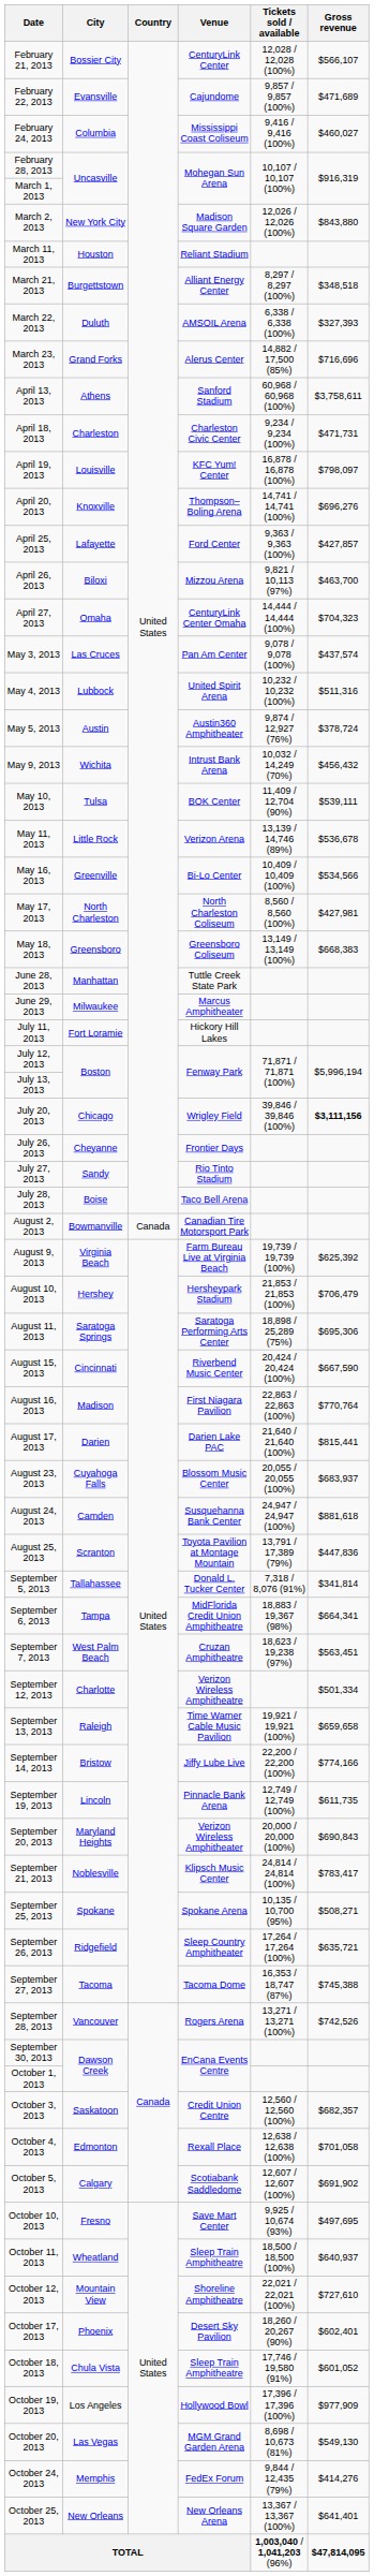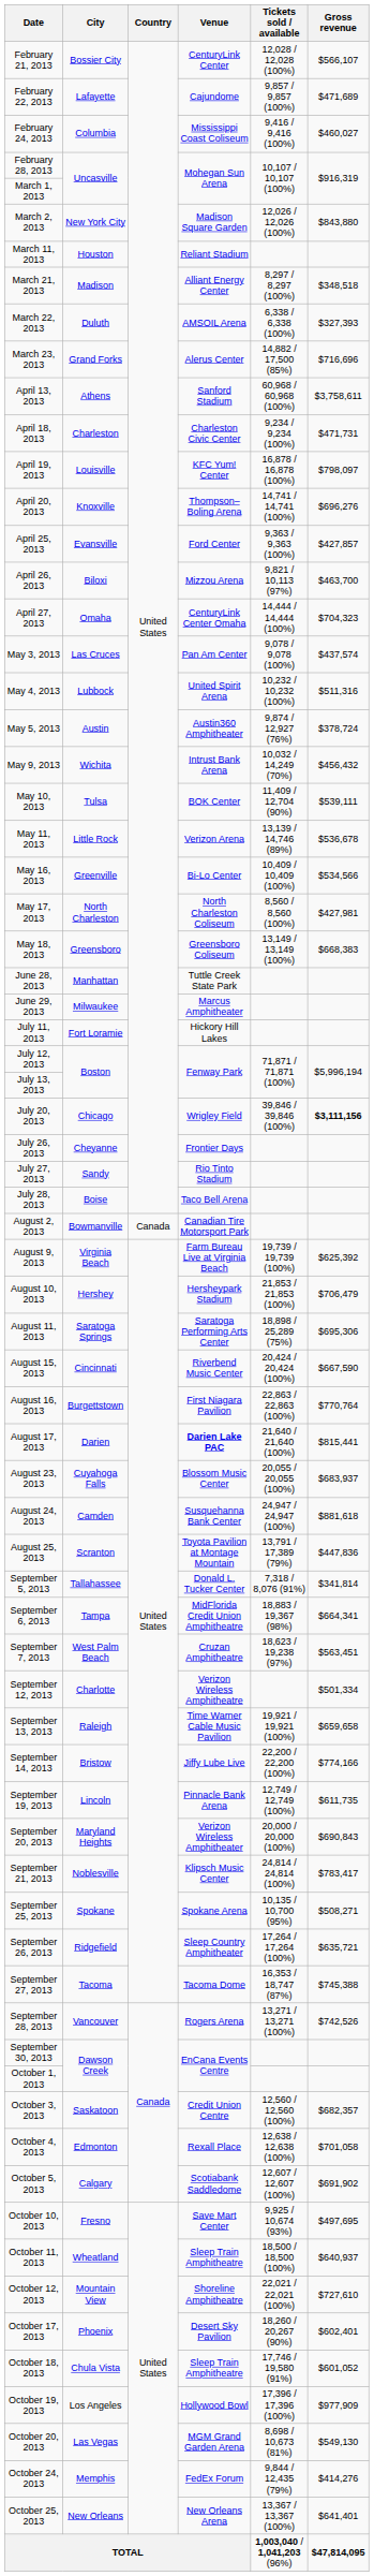 <table class="wikitable" style="text-align:center">
 <tr>
 <th style="width:150px;">Date</th>
 <th style="width:150px;">City</th>
 <th style="width:150px;">Country</th>
 <th style="width:200px;">Venue</th>
 <th style="width:175px;">Tickets sold / available</th>
 <th style="width:125px;">Gross revenue </th>
 </tr>
 <tr>
 <td>February 21, 2013</td>
 <td><a href='#'>Bossier City</a></td>
 <td rowspan="35">United States</td>
 <td><a href='#'>CenturyLink Center</a></td>
 <td>12,028 / 12,028 (100%)</td>
 <td>$566,107</td>
 </tr>
 <tr>
 <td>February 22, 2013</td>
-<td><a href='#'>Evansville</a></td>
+<td><a href='#'>Lafayette</a></td>
 <td><a href='#'>Cajundome</a></td>
 <td>9,857 / 9,857 (100%)</td>
 <td>$471,689</td>
 </tr>
 <tr>
 <td>February 24, 2013</td>
 <td><a href='#'>Columbia</a></td>
 <td><a href='#'>Mississippi Coast Coliseum</a></td>
 <td>9,416 / 9,416 (100%)</td>
 <td>$460,027</td>
 </tr>
 <tr>
 <td>February 28, 2013</td>
 <td rowspan="2"><a href='#'>Uncasville</a></td>
 <td rowspan="2"><a href='#'>Mohegan Sun Arena</a></td>
 <td rowspan="2">10,107 / 10,107 (100%)</td>
 <td rowspan="2">$916,319</td>
 </tr>
 <tr>
 <td>March 1, 2013</td>
 </tr>
 <tr>
 <td>March 2, 2013</td>
 <td><a href='#'>New York City</a></td>
 <td><a href='#'>Madison Square Garden</a></td>
 <td>12,026 / 12,026 (100%)</td>
 <td>$843,880</td>
 </tr>
 <tr>
 <td>March 11, 2013</td>
 <td><a href='#'>Houston</a></td>
 <td><a href='#'>Reliant Stadium</a></td>
 <td></td>
 <td></td>
 </tr>
 <tr>
 <td>March 21, 2013</td>
-<td><a href='#'>Burgettstown</a></td>
+<td><a href='#'>Madison</a></td>
 <td><a href='#'>Alliant Energy Center</a></td>
 <td>8,297 / 8,297 (100%)</td>
 <td>$348,518</td>
 </tr>
 <tr>
 <td>March 22, 2013</td>
 <td><a href='#'>Duluth</a></td>
 <td><a href='#'>AMSOIL Arena</a></td>
 <td>6,338 / 6,338 (100%)</td>
 <td>$327,393</td>
 </tr>
 <tr>
 <td>March 23, 2013</td>
 <td><a href='#'>Grand Forks</a></td>
 <td><a href='#'>Alerus Center</a></td>
 <td>14,882 / 17,500 (85%)</td>
 <td>$716,696</td>
 </tr>
 <tr>
 <td>April 13, 2013</td>
 <td><a href='#'>Athens</a></td>
 <td><a href='#'>Sanford Stadium</a></td>
 <td>60,968 / 60,968 (100%)</td>
 <td>$3,758,611</td>
 </tr>
 <tr>
 <td>April 18, 2013</td>
 <td><a href='#'>Charleston</a></td>
 <td><a href='#'>Charleston Civic Center</a></td>
 <td>9,234 / 9,234 (100%)</td>
 <td>$471,731</td>
 </tr>
 <tr>
 <td>April 19, 2013</td>
 <td><a href='#'>Louisville</a></td>
 <td><a href='#'>KFC Yum! Center</a></td>
 <td>16,878 / 16,878 (100%)</td>
 <td>$798,097</td>
 </tr>
 <tr>
 <td>April 20, 2013</td>
 <td><a href='#'>Knoxville</a></td>
 <td><a href='#'>Thompson–Boling Arena</a></td>
 <td>14,741 / 14,741 (100%)</td>
 <td>$696,276</td>
 </tr>
 <tr>
 <td>April 25, 2013</td>
-<td><a href='#'>Lafayette</a></td>
+<td><a href='#'>Evansville</a></td>
 <td><a href='#'>Ford Center</a></td>
 <td>9,363 / 9,363 (100%)</td>
 <td>$427,857</td>
 </tr>
 <tr>
 <td>April 26, 2013</td>
 <td><a href='#'>Biloxi</a></td>
 <td><a href='#'>Mizzou Arena</a></td>
 <td>9,821 / 10,113 (97%)</td>
 <td>$463,700</td>
 </tr>
 <tr>
 <td>April 27, 2013</td>
 <td><a href='#'>Omaha</a></td>
 <td><a href='#'>CenturyLink Center Omaha</a></td>
 <td>14,444 / 14,444 (100%)</td>
 <td>$704,323</td>
 </tr>
 <tr>
 <td>May 3, 2013</td>
 <td><a href='#'>Las Cruces</a></td>
 <td><a href='#'>Pan Am Center</a></td>
 <td>9,078 / 9,078 (100%)</td>
 <td>$437,574</td>
 </tr>
 <tr>
 <td>May 4, 2013</td>
 <td><a href='#'>Lubbock</a></td>
 <td><a href='#'>United Spirit Arena</a></td>
 <td>10,232 / 10,232 (100%)</td>
 <td>$511,316</td>
 </tr>
 <tr>
 <td>May 5, 2013</td>
 <td><a href='#'>Austin</a></td>
 <td><a href='#'>Austin360 Amphitheater</a></td>
 <td>9,874 / 12,927 (76%)</td>
 <td>$378,724</td>
 </tr>
 <tr>
 <td>May 9, 2013</td>
 <td><a href='#'>Wichita</a></td>
 <td><a href='#'>Intrust Bank Arena</a></td>
 <td>10,032 / 14,249 (70%)</td>
 <td>$456,432</td>
 </tr>
 <tr>
 <td>May 10, 2013</td>
 <td><a href='#'>Tulsa</a></td>
 <td><a href='#'>BOK Center</a></td>
 <td>11,409 / 12,704 (90%)</td>
 <td>$539,111</td>
 </tr>
 <tr>
 <td>May 11, 2013</td>
 <td><a href='#'>Little Rock</a></td>
 <td><a href='#'>Verizon Arena</a></td>
 <td>13,139 / 14,746 (89%)</td>
 <td>$536,678</td>
 </tr>
 <tr>
 <td>May 16, 2013</td>
 <td><a href='#'>Greenville</a></td>
 <td><a href='#'>Bi-Lo Center</a></td>
 <td>10,409 / 10,409 (100%)</td>
 <td>$534,566</td>
 </tr>
 <tr>
 <td>May 17, 2013</td>
 <td><a href='#'>North Charleston</a></td>
 <td><a href='#'>North Charleston Coliseum</a></td>
 <td>8,560 / 8,560 (100%)</td>
 <td>$427,981</td>
 </tr>
 <tr>
 <td>May 18, 2013</td>
 <td><a href='#'>Greensboro</a></td>
 <td><a href='#'>Greensboro Coliseum</a></td>
 <td>13,149 / 13,149 (100%)</td>
 <td>$668,383</td>
 </tr>
 <tr>
 <td>June 28, 2013</td>
 <td><a href='#'>Manhattan</a></td>
 <td>Tuttle Creek State Park</td>
 <td></td>
 <td></td>
 </tr>
 <tr>
 <td>June 29, 2013</td>
 <td><a href='#'>Milwaukee</a></td>
 <td><a href='#'>Marcus Amphitheater</a></td>
 <td></td>
 <td></td>
 </tr>
 <tr>
 <td>July 11, 2013</td>
 <td><a href='#'>Fort Loramie</a></td>
 <td>Hickory Hill Lakes</td>
 <td></td>
 <td></td>
 </tr>
 <tr>
 <td>July 12, 2013</td>
 <td rowspan="2"><a href='#'>Boston</a></td>
 <td rowspan="2"><a href='#'>Fenway Park</a></td>
 <td rowspan="2">71,871 / 71,871 (100%)</td>
 <td rowspan="2">$5,996,194</td>
 </tr>
 <tr>
 <td>July 13, 2013</td>
 </tr>
 <tr>
 <td>July 20, 2013</td>
 <td><a href='#'>Chicago</a></td>
 <td><a href='#'>Wrigley Field</a></td>
 <td>39,846 / 39,846 (100%)</td>
 <td><strong>$3,111,156</strong></td>
 </tr>
 <tr>
 <td>July 26, 2013</td>
 <td><a href='#'>Cheyanne</a></td>
 <td><a href='#'>Frontier Days</a></td>
 <td></td>
 <td></td>
 </tr>
 <tr>
 <td>July 27, 2013</td>
 <td><a href='#'>Sandy</a></td>
 <td><a href='#'>Rio Tinto Stadium</a></td>
 <td></td>
 <td></td>
 </tr>
 <tr>
 <td>July 28, 2013</td>
 <td><a href='#'>Boise</a></td>
 <td><a href='#'>Taco Bell Arena</a></td>
 <td></td>
 <td></td>
 </tr>
 <tr>
 <td>August 2, 2013</td>
 <td><a href='#'>Bowmanville</a></td>
 <td>Canada</td>
 <td><a href='#'>Canadian Tire Motorsport Park</a></td>
 <td></td>
 <td></td>
 </tr>
 <tr>
 <td>August 9, 2013</td>
 <td><a href='#'>Virginia Beach</a></td>
 <td rowspan="21">United States</td>
 <td><a href='#'>Farm Bureau Live at Virginia Beach</a></td>
 <td>19,739 / 19,739 (100%)</td>
 <td>$625,392</td>
 </tr>
 <tr>
 <td>August 10, 2013</td>
 <td><a href='#'>Hershey</a></td>
 <td><a href='#'>Hersheypark Stadium</a></td>
 <td>21,853 / 21,853 (100%)</td>
 <td>$706,479</td>
 </tr>
 <tr>
 <td>August 11, 2013</td>
 <td><a href='#'>Saratoga Springs</a></td>
 <td><a href='#'>Saratoga Performing Arts Center</a></td>
 <td>18,898 / 25,289 (75%)</td>
 <td>$695,306</td>
 </tr>
 <tr>
 <td>August 15, 2013</td>
 <td><a href='#'>Cincinnati</a></td>
 <td><a href='#'>Riverbend Music Center</a></td>
 <td>20,424 / 20,424 (100%)</td>
 <td>$667,590</td>
 </tr>
 <tr>
 <td>August 16, 2013</td>
-<td><a href='#'>Madison</a></td>
+<td><a href='#'>Burgettstown</a></td>
 <td><a href='#'>First Niagara Pavilion</a></td>
 <td>22,863 / 22,863 (100%)</td>
 <td>$770,764</td>
 </tr>
 <tr>
 <td>August 17, 2013</td>
 <td><a href='#'>Darien</a></td>
-<td><a href='#'>Darien Lake PAC</a></td>
+<td><strong><a href='#'>Darien Lake PAC</a></strong></td>
 <td>21,640 / 21,640 (100%)</td>
 <td>$815,441</td>
 </tr>
 <tr>
 <td>August 23, 2013</td>
 <td><a href='#'>Cuyahoga Falls</a></td>
 <td><a href='#'>Blossom Music Center</a></td>
 <td>20,055 / 20,055 (100%)</td>
 <td>$683,937</td>
 </tr>
 <tr>
 <td>August 24, 2013</td>
 <td><a href='#'>Camden</a></td>
 <td><a href='#'>Susquehanna Bank Center</a></td>
 <td>24,947 / 24,947 (100%)</td>
 <td>$881,618</td>
 </tr>
 <tr>
 <td>August 25, 2013</td>
 <td><a href='#'>Scranton</a></td>
 <td><a href='#'>Toyota Pavilion at Montage Mountain</a></td>
 <td>13,791 / 17,389 (79%)</td>
 <td>$447,836</td>
 </tr>
 <tr>
 <td>September 5, 2013</td>
 <td><a href='#'>Tallahassee</a></td>
 <td><a href='#'>Donald L. Tucker Center</a></td>
 <td>7,318 / 8,076 (91%)</td>
 <td>$341,814</td>
 </tr>
 <tr>
 <td>September 6, 2013</td>
 <td><a href='#'>Tampa</a></td>
 <td><a href='#'>MidFlorida Credit Union Amphitheatre</a></td>
 <td>18,883 / 19,367 (98%)</td>
 <td>$664,341</td>
 </tr>
 <tr>
 <td>September 7, 2013</td>
 <td><a href='#'>West Palm Beach</a></td>
 <td><a href='#'>Cruzan Amphitheatre</a></td>
 <td>18,623 / 19,238 (97%)</td>
 <td>$563,451</td>
 </tr>
 <tr>
 <td>September 12, 2013</td>
 <td><a href='#'>Charlotte</a></td>
 <td><a href='#'>Verizon Wireless Amphitheatre</a></td>
 <td></td>
 <td>$501,334</td>
 </tr>
 <tr>
 <td>September 13, 2013</td>
 <td><a href='#'>Raleigh</a></td>
 <td><a href='#'>Time Warner Cable Music Pavilion</a></td>
 <td>19,921 / 19,921 (100%)</td>
 <td>$659,658</td>
 </tr>
 <tr>
 <td>September 14, 2013</td>
 <td><a href='#'>Bristow</a></td>
 <td><a href='#'>Jiffy Lube Live</a></td>
 <td>22,200 / 22,200 (100%)</td>
 <td>$774,166</td>
 </tr>
 <tr>
 <td>September 19, 2013</td>
 <td><a href='#'>Lincoln</a></td>
 <td><a href='#'>Pinnacle Bank Arena</a></td>
 <td>12,749 / 12,749 (100%)</td>
 <td>$611,735</td>
 </tr>
 <tr>
 <td>September 20, 2013</td>
 <td><a href='#'>Maryland Heights</a></td>
 <td><a href='#'>Verizon Wireless Amphitheater</a></td>
 <td>20,000 / 20,000 (100%)</td>
 <td>$690,843</td>
 </tr>
 <tr>
 <td>September 21, 2013</td>
 <td><a href='#'>Noblesville</a></td>
 <td><a href='#'>Klipsch Music Center</a></td>
 <td>24,814 / 24,814 (100%)</td>
 <td>$783,417</td>
 </tr>
 <tr>
 <td>September 25, 2013</td>
 <td><a href='#'>Spokane</a></td>
 <td><a href='#'>Spokane Arena</a></td>
 <td>10,135 / 10,700 (95%)</td>
 <td>$508,271</td>
 </tr>
 <tr>
 <td>September 26, 2013</td>
 <td><a href='#'>Ridgefield</a></td>
 <td><a href='#'>Sleep Country Amphitheater</a></td>
 <td>17,264 / 17,264 (100%)</td>
 <td>$635,721</td>
 </tr>
 <tr>
 <td>September 27, 2013</td>
 <td><a href='#'>Tacoma</a></td>
 <td><a href='#'>Tacoma Dome</a></td>
 <td>16,353 / 18,747 (87%)</td>
 <td>$745,388</td>
 </tr>
 <tr>
 <td>September 28, 2013</td>
 <td><a href='#'>Vancouver</a></td>
 <td rowspan="6"><a href='#'>Canada</a></td>
 <td><a href='#'>Rogers Arena</a></td>
 <td>13,271 / 13,271 (100%)</td>
 <td>$742,526</td>
 </tr>
 <tr>
 <td>September 30, 2013</td>
 <td rowspan="2"><a href='#'>Dawson Creek</a></td>
 <td rowspan="2"><a href='#'>EnCana Events Centre</a></td>
 <td></td>
 <td></td>
 </tr>
 <tr>
 <td>October 1, 2013</td>
 <td></td>
 <td></td>
 </tr>
 <tr>
 <td>October 3, 2013</td>
 <td><a href='#'>Saskatoon</a></td>
 <td><a href='#'>Credit Union Centre</a></td>
 <td>12,560 / 12,560 (100%)</td>
 <td>$682,357</td>
 </tr>
 <tr>
 <td>October 4, 2013</td>
 <td><a href='#'>Edmonton</a></td>
 <td><a href='#'>Rexall Place</a></td>
 <td>12,638 / 12,638 (100%)</td>
 <td>$701,058</td>
 </tr>
 <tr>
 <td>October 5, 2013</td>
 <td><a href='#'>Calgary</a></td>
 <td><a href='#'>Scotiabank Saddledome</a></td>
 <td>12,607 / 12,607 (100%)</td>
 <td>$691,902</td>
 </tr>
 <tr>
 <td>October 10, 2013</td>
 <td><a href='#'>Fresno</a></td>
 <td rowspan="9">United States</td>
 <td><a href='#'>Save Mart Center</a></td>
 <td>9,925 / 10,674 (93%)</td>
 <td>$497,695</td>
 </tr>
 <tr>
 <td>October 11, 2013</td>
 <td><a href='#'>Wheatland</a></td>
 <td><a href='#'>Sleep Train Amphitheatre</a></td>
 <td>18,500 / 18,500 (100%)</td>
 <td>$640,937</td>
 </tr>
 <tr>
 <td>October 12, 2013</td>
 <td><a href='#'>Mountain View</a></td>
 <td><a href='#'>Shoreline Amphitheatre</a></td>
 <td>22,021 / 22,021 (100%)</td>
 <td>$727,610</td>
 </tr>
 <tr>
 <td>October 17, 2013</td>
 <td><a href='#'>Phoenix</a></td>
 <td><a href='#'>Desert Sky Pavilion</a></td>
 <td>18,260 / 20,267 (90%)</td>
 <td>$602,401</td>
 </tr>
 <tr>
 <td>October 18, 2013</td>
 <td><a href='#'>Chula Vista</a></td>
 <td><a href='#'>Sleep Train Amphitheatre</a></td>
 <td>17,746 / 19,580 (91%)</td>
 <td>$601,052</td>
 </tr>
 <tr>
 <td>October 19, 2013</td>
 <td>Los Angeles</td>
 <td><a href='#'>Hollywood Bowl</a></td>
 <td>17,396 / 17,396 (100%)</td>
 <td>$977,909</td>
 </tr>
 <tr>
 <td>October 20, 2013</td>
 <td><a href='#'>Las Vegas</a></td>
 <td><a href='#'>MGM Grand Garden Arena</a></td>
 <td>8,698 / 10,673 (81%)</td>
 <td>$549,130</td>
 </tr>
 <tr>
 <td>October 24, 2013</td>
 <td><a href='#'>Memphis</a></td>
 <td><a href='#'>FedEx Forum</a></td>
 <td>9,844 / 12,435 (79%)</td>
 <td>$414,276</td>
 </tr>
 <tr>
 <td>October 25, 2013</td>
 <td><a href='#'>New Orleans</a></td>
 <td><a href='#'>New Orleans Arena</a></td>
 <td>13,367 / 13,367 (100%)</td>
 <td>$641,401</td>
 </tr>
 <tr>
 <th colspan="4"><strong>TOTAL</strong></th>
 <td><strong>1,003,040</strong> / <strong>1,041,203</strong> (96%)</td>
 <td><strong>$47,814,095</strong></td>
 </tr>
 </table>
